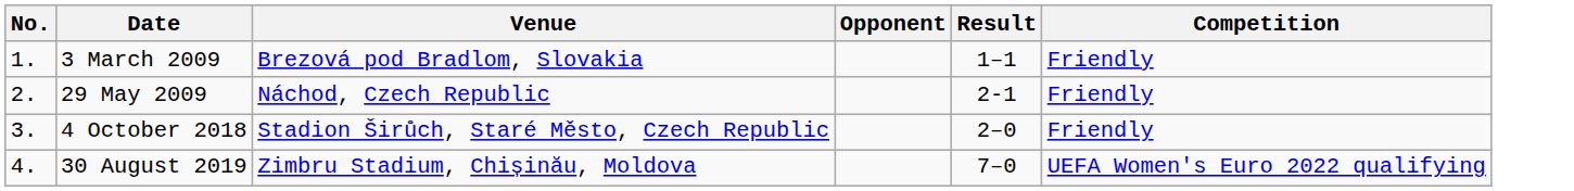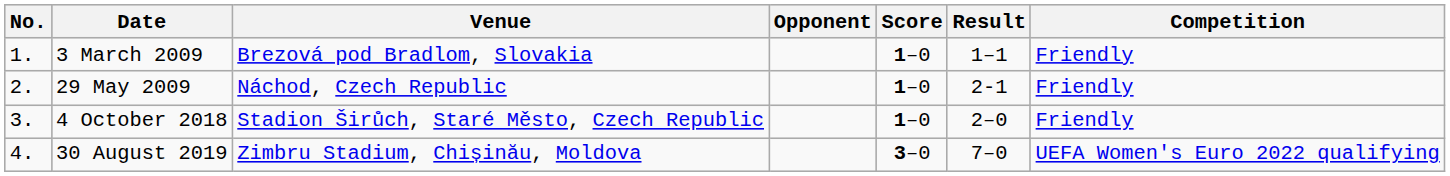 <table class="wikitable">
 <tr>
 <th>No.</th>
 <th>Date</th>
 <th>Venue</th>
 <th>Opponent</th>
+<th>Score</th>
 <th>Result</th>
 <th>Competition</th>
 </tr>
 <tr>
 <td>1.</td>
 <td>3 March 2009</td>
 <td><a href='#'>Brezová pod Bradlom</a>, <a href='#'>Slovakia</a></td>
 <td></td>
+<td align=center><strong>1</strong>–0</td>
 <td align=center>1–1</td>
 <td><a href='#'>Friendly</a></td>
 </tr>
 <tr>
 <td>2.</td>
 <td>29 May 2009</td>
 <td><a href='#'>Náchod</a>, <a href='#'>Czech Republic</a></td>
 <td></td>
+<td align=center><strong>1</strong>–0</td>
 <td align=center>2-1</td>
 <td><a href='#'>Friendly</a></td>
 </tr>
 <tr>
 <td>3.</td>
 <td>4 October 2018</td>
 <td><a href='#'>Stadion Širůch</a>, <a href='#'>Staré Město</a>, <a href='#'>Czech Republic</a></td>
 <td></td>
+<td align=center><strong>1</strong>–0</td>
 <td align=center>2–0</td>
 <td><a href='#'>Friendly</a></td>
 </tr>
 <tr>
 <td>4.</td>
 <td>30 August 2019</td>
 <td><a href='#'>Zimbru Stadium</a>, <a href='#'>Chișinău</a>, <a href='#'>Moldova</a></td>
 <td></td>
+<td align=center><strong>3</strong>–0</td>
 <td align=center>7–0</td>
 <td><a href='#'>UEFA Women's Euro 2022 qualifying</a></td>
 </tr>
 </table>
